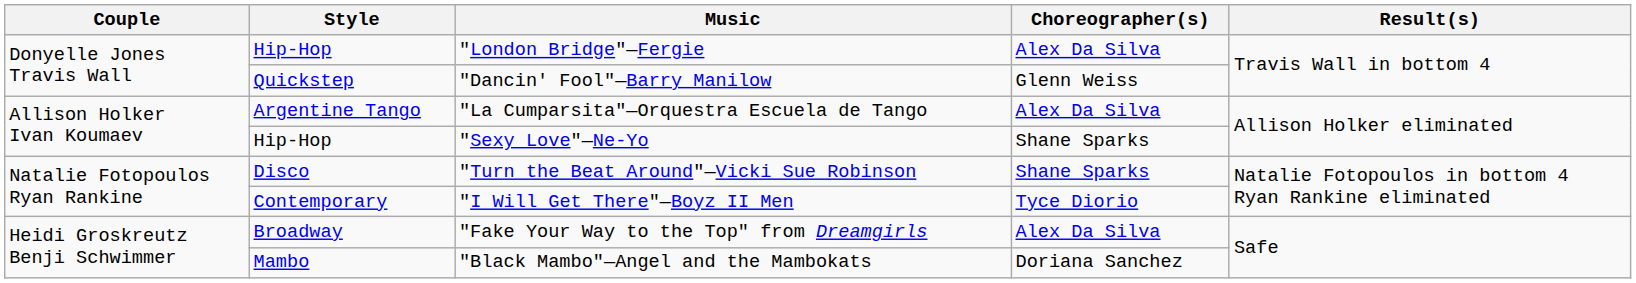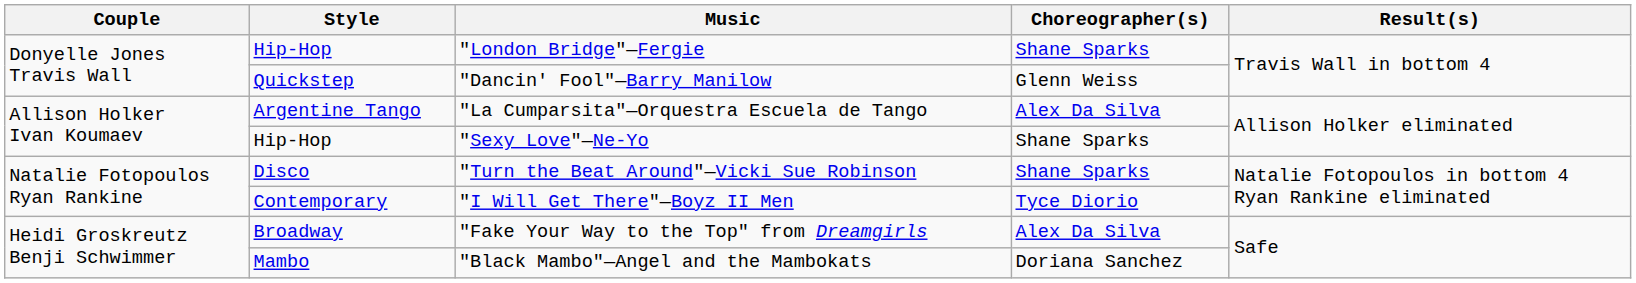 <table class="wikitable" style="width:90%;">
 <tr>
 <th>Couple</th>
 <th>Style</th>
 <th>Music</th>
 <th>Choreographer(s)</th>
 <th>Result(s)</th>
 </tr>
 <tr>
 <td rowspan="2">Donyelle Jones <br> Travis Wall</td>
 <td><a href='#'>Hip-Hop</a></td>
 <td>"<a href='#'>London Bridge</a>"—<a href='#'>Fergie</a></td>
-<td><a href='#'>Alex Da Silva</a></td>
+<td><a href='#'>Shane Sparks</a></td>
 <td rowspan="2">Travis Wall in bottom 4</td>
 </tr>
 <tr>
 <td><a href='#'>Quickstep</a></td>
 <td>"Dancin' Fool"—<a href='#'>Barry Manilow</a></td>
 <td>Glenn Weiss</td>
 </tr>
 <tr>
 <td rowspan="2">Allison Holker <br> Ivan Koumaev</td>
 <td><a href='#'>Argentine Tango</a></td>
 <td>"La Cumparsita"—Orquestra Escuela de Tango</td>
 <td><a href='#'>Alex Da Silva</a></td>
 <td rowspan="2">Allison Holker eliminated</td>
 </tr>
 <tr>
 <td>Hip-Hop</td>
 <td>"<a href='#'>Sexy Love</a>"—<a href='#'>Ne-Yo</a></td>
 <td>Shane Sparks</td>
 </tr>
 <tr>
 <td rowspan="2">Natalie Fotopoulos <br> Ryan Rankine</td>
 <td><a href='#'>Disco</a></td>
 <td>"<a href='#'>Turn the Beat Around</a>"—<a href='#'>Vicki Sue Robinson</a></td>
 <td><a href='#'>Shane Sparks</a></td>
 <td rowspan="2">Natalie Fotopoulos in bottom 4<br>Ryan Rankine eliminated</td>
 </tr>
 <tr>
 <td><a href='#'>Contemporary</a></td>
 <td>"<a href='#'>I Will Get There</a>"—<a href='#'>Boyz II Men</a></td>
 <td><a href='#'>Tyce Diorio</a></td>
 </tr>
 <tr>
 <td rowspan="2">Heidi Groskreutz <br> Benji Schwimmer</td>
 <td><a href='#'>Broadway</a></td>
 <td>"Fake Your Way to the Top" from <em><a href='#'>Dreamgirls</a></em></td>
 <td><a href='#'>Alex Da Silva</a></td>
 <td rowspan="2">Safe</td>
 </tr>
 <tr>
 <td><a href='#'>Mambo</a></td>
 <td>"Black Mambo"—Angel and the Mambokats</td>
 <td>Doriana Sanchez</td>
 </tr>
 </table>
